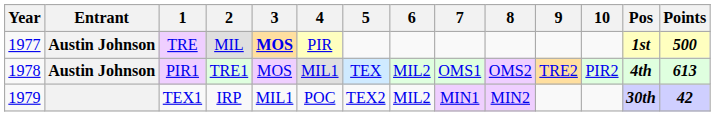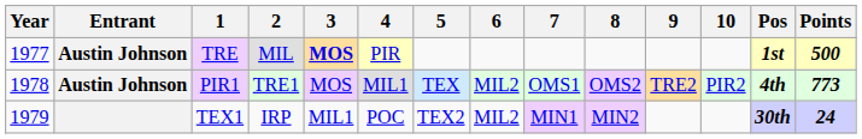 <table class="wikitable" style="text-align:center; font-size:90%">
 <tr>
 <th>Year</th>
 <th>Entrant</th>
 <th>1</th>
 <th>2</th>
 <th>3</th>
 <th>4</th>
 <th>5</th>
 <th>6</th>
 <th>7</th>
 <th>8</th>
 <th>9</th>
 <th>10</th>
 <th>Pos</th>
 <th>Points</th>
 </tr>
 <tr>
 <td><a href='#'>1977</a></td>
 <th>Austin Johnson</th>
 <td style="background:#EFCFFF;"><a href='#'>TRE</a><br></td>
 <td style="background:#DFDFDF;"><a href='#'>MIL</a><br></td>
 <td style="background:#FFDF9F;"><strong><a href='#'>MOS</a><br></strong></td>
 <td style="background:#FFFFBF;"><a href='#'>PIR</a><br></td>
 <td></td>
 <td></td>
 <td></td>
 <td></td>
 <td></td>
 <td></td>
 <td style="background:#FFFFBF;"><strong><em>1st</em></strong></td>
 <td style="background:#FFFFBF;"><strong><em>500</em></strong></td>
 </tr>
 <tr>
 <td><a href='#'>1978</a></td>
 <th>Austin Johnson</th>
 <td style="background-color:#EFCFFF"><a href='#'>PIR1</a><br></td>
 <td style="background-color:#DFFFDF"><a href='#'>TRE1</a><br></td>
 <td style="background-color:#EFCFFF"><a href='#'>MOS</a><br></td>
 <td style="background-color:#DFDFDF"><a href='#'>MIL1</a><br></td>
 <td style="background-color:#CFEAFF"><a href='#'>TEX</a><br></td>
 <td style="background-color:#DFFFDF"><a href='#'>MIL2</a><br></td>
 <td style="background-color:#DFFFDF"><a href='#'>OMS1</a><br></td>
 <td style="background-color:#EFCFFF"><a href='#'>OMS2</a><br></td>
 <td style="background-color:#FFDF9F"><a href='#'>TRE2</a><br></td>
 <td style="background-color:#DFFFDF"><a href='#'>PIR2</a><br></td>
 <td style="background-color:#DFFFDF"><strong><em>4th</em></strong></td>
-<td style="background-color:#DFFFDF"><strong><em>613</em></strong></td>
+<td style="background-color:#DFFFDF"><strong><em>773</em></strong></td>
 </tr>
 <tr>
 <td><a href='#'>1979</a></td>
 <th></th>
 <td><a href='#'>TEX1</a></td>
 <td><a href='#'>IRP</a></td>
 <td><a href='#'>MIL1</a></td>
 <td><a href='#'>POC</a></td>
 <td><a href='#'>TEX2</a></td>
 <td><a href='#'>MIL2</a></td>
 <td style="background:#EFCFFF;"><a href='#'>MIN1</a><br></td>
 <td style="background:#EFCFFF;"><a href='#'>MIN2</a><br></td>
 <td></td>
 <td></td>
 <td style="background:#CFCFFF;"><strong><em>30th</em></strong></td>
-<td style="background:#CFCFFF;"><strong><em>42</em></strong></td>
+<td style="background:#CFCFFF;"><strong><em>24</em></strong></td>
 </tr>
 </table>
